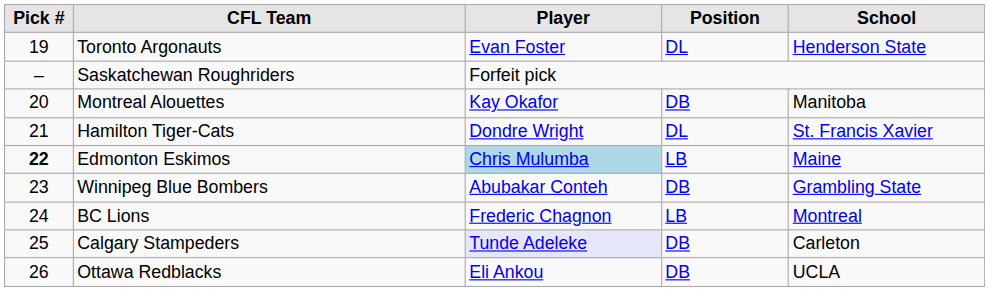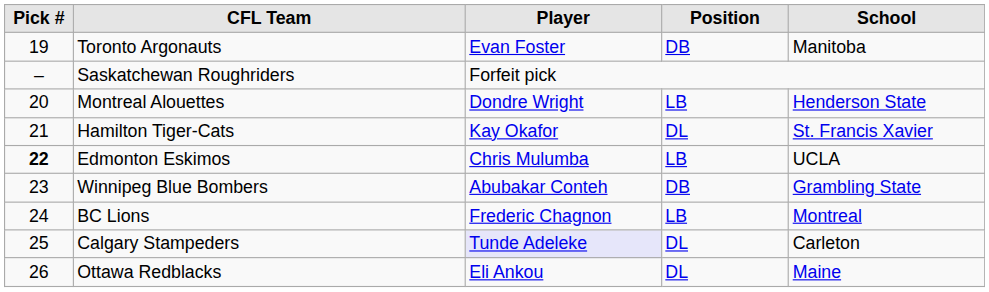 <table class="wikitable" style="width: 100%">
 <tr>
 <th style="background:#E5E5E5;" width=7%>Pick #</th>
 <th width=40% style="background:#E5E5E5;">CFL Team</th>
 <th width=20% style="background:#E5E5E5;">Player</th>
 <th width=13% style="background:#E5E5E5;">Position</th>
 <th width=20% style="background:#E5E5E5;">School</th>
 </tr>
 <tr>
 <td align=center>19</td>
 <td>Toronto Argonauts</td>
 <td><a href='#'>Evan Foster</a></td>
-<td><a href='#'>DL</a></td>
-<td><a href='#'>Henderson State</a></td>
+<td><a href='#'>DB</a></td>
+<td>Manitoba</td>
 </tr>
 <tr>
 <td align=center>–</td>
 <td>Saskatchewan Roughriders</td>
 <td colspan="3">Forfeit pick</td>
 </tr>
 <tr>
 <td align=center>20</td>
 <td>Montreal Alouettes</td>
-<td><a href='#'>Kay Okafor</a></td>
-<td><a href='#'>DB</a></td>
-<td>Manitoba</td>
+<td><a href='#'>Dondre Wright</a></td>
+<td><a href='#'>LB</a></td>
+<td><a href='#'>Henderson State</a></td>
 </tr>
 <tr>
 <td align=center>21</td>
 <td>Hamilton Tiger-Cats</td>
-<td><a href='#'>Dondre Wright</a></td>
+<td><a href='#'>Kay Okafor</a></td>
 <td><a href='#'>DL</a></td>
 <td><a href='#'>St. Francis Xavier</a></td>
 </tr>
 <tr>
 <td align=center><strong>22</strong></td>
 <td>Edmonton Eskimos</td>
-<td style="background: lightblue;"><a href='#'>Chris Mulumba</a></td>
+<td><a href='#'>Chris Mulumba</a></td>
 <td><a href='#'>LB</a></td>
-<td><a href='#'>Maine</a></td>
+<td>UCLA</td>
 </tr>
 <tr>
 <td align=center>23</td>
 <td>Winnipeg Blue Bombers</td>
 <td><a href='#'>Abubakar Conteh</a></td>
 <td><a href='#'>DB</a></td>
 <td><a href='#'>Grambling State</a></td>
 </tr>
 <tr>
 <td align=center>24</td>
 <td>BC Lions</td>
 <td><a href='#'>Frederic Chagnon</a></td>
 <td><a href='#'>LB</a></td>
 <td><a href='#'>Montreal</a></td>
 </tr>
 <tr>
 <td align=center>25</td>
 <td>Calgary Stampeders</td>
 <td style="background: lavender;"><a href='#'>Tunde Adeleke</a></td>
-<td><a href='#'>DB</a></td>
+<td><a href='#'>DL</a></td>
 <td>Carleton</td>
 </tr>
 <tr>
 <td align=center>26</td>
 <td>Ottawa Redblacks</td>
 <td><a href='#'>Eli Ankou</a></td>
-<td><a href='#'>DB</a></td>
-<td>UCLA</td>
+<td><a href='#'>DL</a></td>
+<td><a href='#'>Maine</a></td>
 </tr>
 </table>
